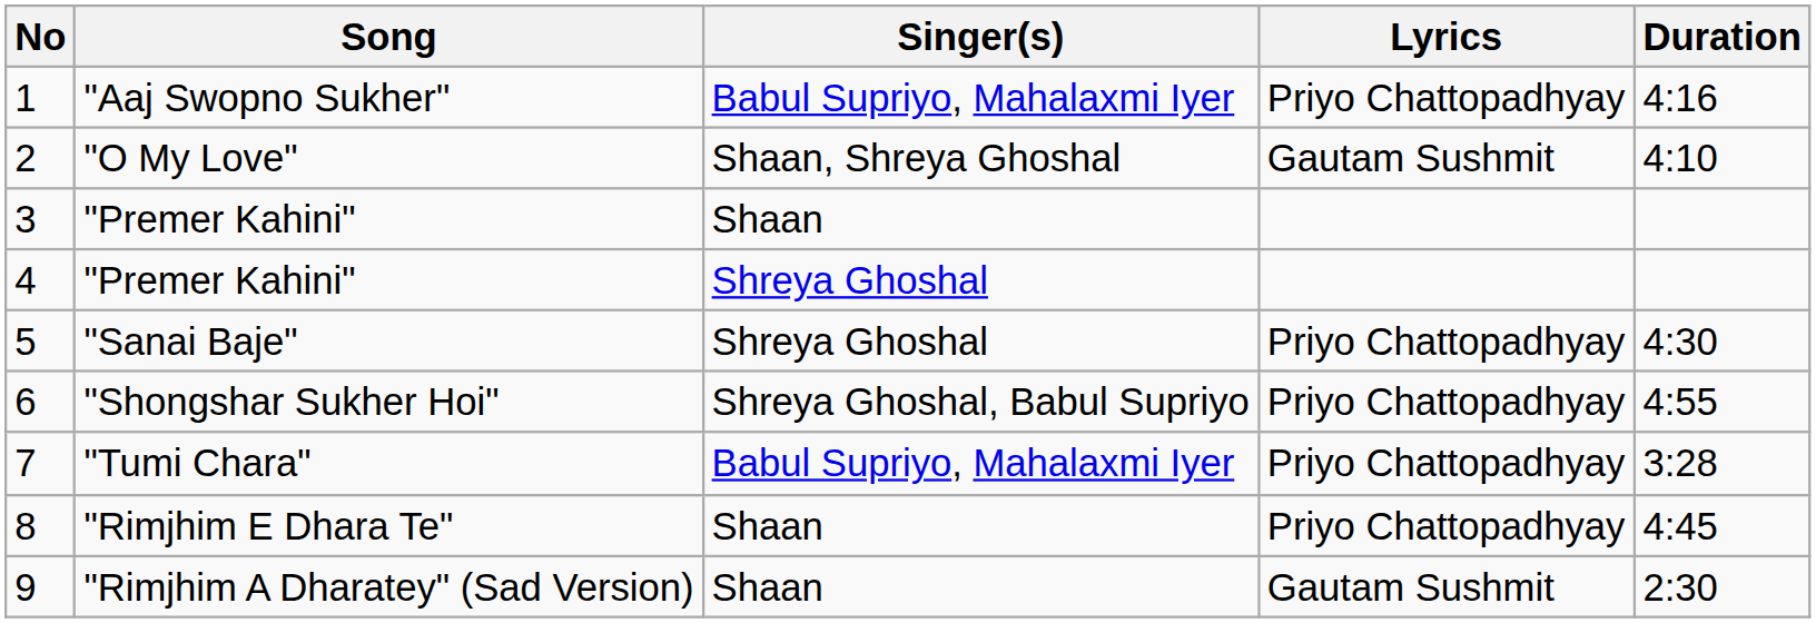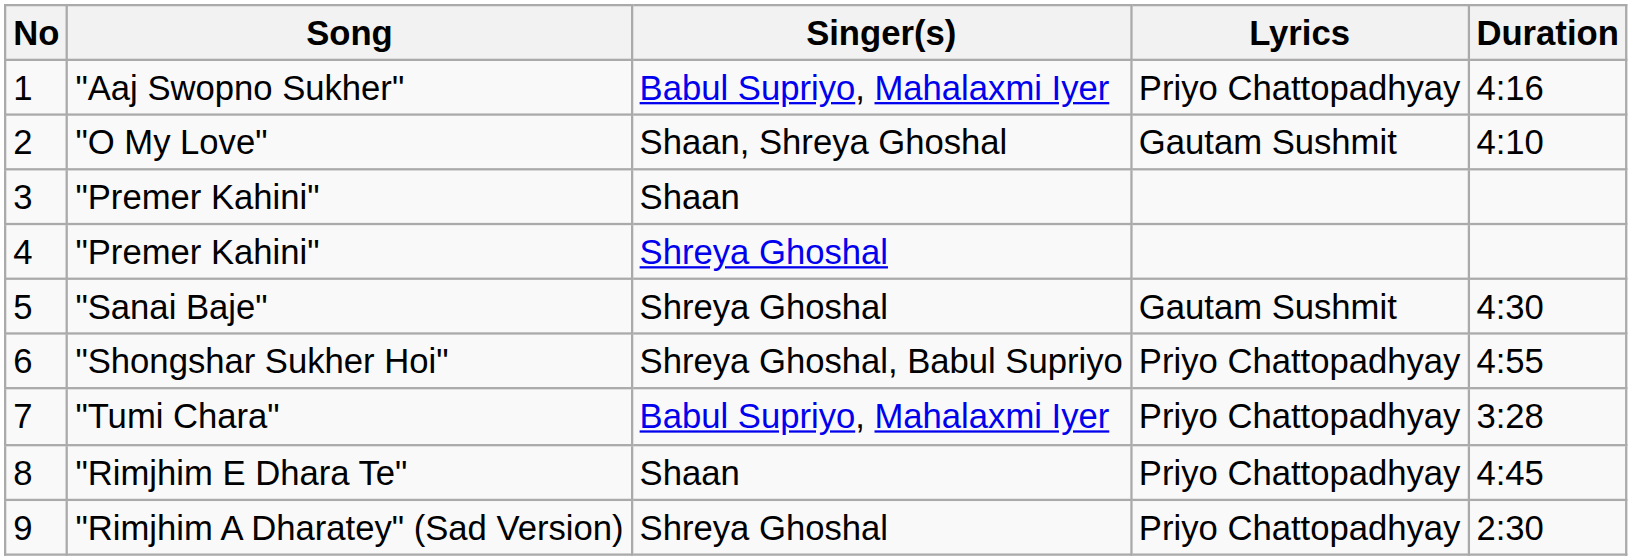 <table class="wikitable" style="font-size:95%;">
 <tr>
 <th>No</th>
 <th>Song</th>
 <th>Singer(s)</th>
 <th>Lyrics</th>
 <th>Duration</th>
 </tr>
 <tr>
 <td>1</td>
 <td>"Aaj Swopno Sukher"</td>
 <td><a href='#'>Babul Supriyo</a>, <a href='#'>Mahalaxmi Iyer</a></td>
 <td>Priyo Chattopadhyay</td>
 <td>4:16</td>
 </tr>
 <tr>
 <td>2</td>
 <td>"O My Love"</td>
 <td>Shaan, Shreya Ghoshal</td>
 <td>Gautam Sushmit</td>
 <td>4:10</td>
 </tr>
 <tr>
 <td>3</td>
 <td>"Premer Kahini"</td>
 <td>Shaan</td>
 <td></td>
 <td></td>
 </tr>
 <tr>
 <td>4</td>
 <td>"Premer Kahini"</td>
 <td><a href='#'>Shreya Ghoshal</a></td>
 <td></td>
 <td></td>
 </tr>
 <tr>
 <td>5</td>
 <td>"Sanai Baje"</td>
 <td>Shreya Ghoshal</td>
-<td>Priyo Chattopadhyay</td>
+<td>Gautam Sushmit</td>
 <td>4:30</td>
 </tr>
 <tr>
 <td>6</td>
 <td>"Shongshar Sukher Hoi"</td>
 <td>Shreya Ghoshal, Babul Supriyo</td>
 <td>Priyo Chattopadhyay</td>
 <td>4:55</td>
 </tr>
 <tr>
 <td>7</td>
 <td>"Tumi Chara"</td>
 <td><a href='#'>Babul Supriyo</a>, <a href='#'>Mahalaxmi Iyer</a></td>
 <td>Priyo Chattopadhyay</td>
 <td>3:28</td>
 </tr>
 <tr>
 <td>8</td>
 <td>"Rimjhim E Dhara Te"</td>
 <td>Shaan</td>
 <td>Priyo Chattopadhyay</td>
 <td>4:45</td>
 </tr>
 <tr>
 <td>9</td>
 <td>"Rimjhim A Dharatey" (Sad Version)</td>
-<td>Shaan</td>
-<td>Gautam Sushmit</td>
+<td>Shreya Ghoshal</td>
+<td>Priyo Chattopadhyay</td>
 <td>2:30</td>
 </tr>
 </table>
